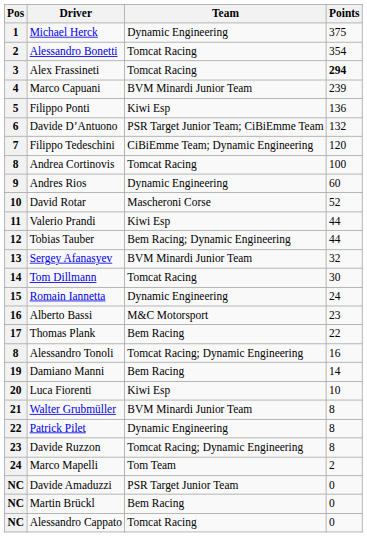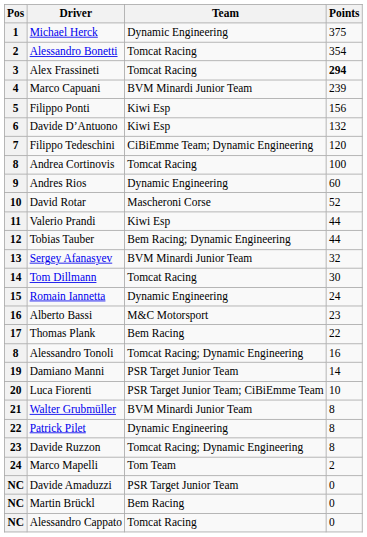 <table class="wikitable" style="font-size:85%">
 <tr>
 <th>Pos</th>
 <th>Driver</th>
 <th>Team</th>
 <th>Points</th>
 </tr>
 <tr>
 <th>1</th>
 <td>  <a href='#'>Michael Herck</a></td>
 <td>Dynamic Engineering</td>
 <td>375</td>
 </tr>
 <tr>
 <th>2</th>
 <td> <a href='#'>Alessandro Bonetti</a></td>
 <td>Tomcat Racing</td>
 <td>354</td>
 </tr>
 <tr>
 <th>3</th>
 <td> Alex Frassineti</td>
 <td>Tomcat Racing</td>
 <td><strong>294</strong></td>
 </tr>
 <tr>
 <th>4</th>
 <td> Marco Capuani</td>
 <td>BVM Minardi Junior Team</td>
 <td>239</td>
 </tr>
 <tr>
 <th>5</th>
 <td> Filippo Ponti</td>
 <td>Kiwi Esp</td>
-<td>136</td>
+<td>156</td>
 </tr>
 <tr>
 <th>6</th>
 <td> Davide D’Antuono</td>
-<td>PSR Target Junior Team; CiBiEmme Team</td>
+<td>Kiwi Esp</td>
 <td>132</td>
 </tr>
 <tr>
 <th>7</th>
 <td> Filippo Tedeschini</td>
 <td>CiBiEmme Team; Dynamic Engineering</td>
 <td>120</td>
 </tr>
 <tr>
 <th>8</th>
 <td> Andrea Cortinovis</td>
 <td>Tomcat Racing</td>
 <td>100</td>
 </tr>
 <tr>
 <th>9</th>
 <td> Andres Rios</td>
 <td>Dynamic Engineering</td>
 <td>60</td>
 </tr>
 <tr>
 <th>10</th>
 <td> David Rotar</td>
 <td>Mascheroni Corse</td>
 <td>52</td>
 </tr>
 <tr>
 <th>11</th>
 <td> Valerio Prandi</td>
 <td>Kiwi Esp</td>
 <td>44</td>
 </tr>
 <tr>
 <th>12</th>
 <td> Tobias Tauber</td>
 <td>Bem Racing; Dynamic Engineering</td>
 <td>44</td>
 </tr>
 <tr>
 <th>13</th>
 <td> <a href='#'>Sergey Afanasyev</a></td>
 <td>BVM Minardi Junior Team</td>
 <td>32</td>
 </tr>
 <tr>
 <th>14</th>
 <td> <a href='#'>Tom Dillmann</a></td>
 <td>Tomcat Racing</td>
 <td>30</td>
 </tr>
 <tr>
 <th>15</th>
 <td> <a href='#'>Romain Iannetta</a></td>
 <td>Dynamic Engineering</td>
 <td>24</td>
 </tr>
 <tr>
 <th>16</th>
 <td> Alberto Bassi</td>
 <td>M&C Motorsport</td>
 <td>23</td>
 </tr>
 <tr>
 <th>17</th>
 <td> Thomas Plank</td>
 <td>Bem Racing</td>
 <td>22</td>
 </tr>
 <tr>
 <th>8</th>
 <td> Alessandro Tonoli</td>
 <td>Tomcat Racing; Dynamic Engineering</td>
 <td>16</td>
 </tr>
 <tr>
 <th>19</th>
 <td> Damiano Manni</td>
-<td>Bem Racing</td>
+<td>PSR Target Junior Team</td>
 <td>14</td>
 </tr>
 <tr>
 <th>20</th>
 <td> Luca Fiorenti</td>
-<td>Kiwi Esp</td>
+<td>PSR Target Junior Team; CiBiEmme Team</td>
 <td>10</td>
 </tr>
 <tr>
 <th>21</th>
 <td> <a href='#'>Walter Grubmüller</a></td>
 <td>BVM Minardi Junior Team</td>
 <td>8</td>
 </tr>
 <tr>
 <th>22</th>
 <td> <a href='#'>Patrick Pilet</a></td>
 <td>Dynamic Engineering</td>
 <td>8</td>
 </tr>
 <tr>
 <th>23</th>
 <td> Davide Ruzzon</td>
 <td>Tomcat Racing; Dynamic Engineering</td>
 <td>8</td>
 </tr>
 <tr>
 <th>24</th>
 <td> Marco Mapelli</td>
 <td>Tom Team</td>
 <td>2</td>
 </tr>
 <tr>
 <th>NC</th>
 <td> Davide Amaduzzi</td>
 <td>PSR Target Junior Team</td>
 <td>0</td>
 </tr>
 <tr>
 <th>NC</th>
 <td> Martin Brückl</td>
 <td>Bem Racing</td>
 <td>0</td>
 </tr>
 <tr>
 <th>NC</th>
 <td> Alessandro Cappato</td>
 <td>Tomcat Racing</td>
 <td>0</td>
 </tr>
 </table>
